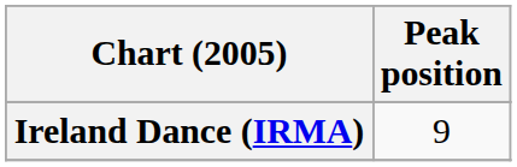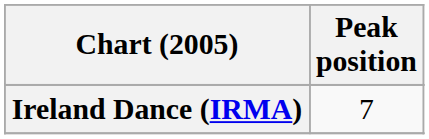 <table class="wikitable sortable plainrowheaders" style="text-align:center">
 <tr>
 <th>Chart (2005)</th>
 <th>Peak<br>position</th>
 </tr>
 <tr>
 </tr>
 <tr>
 </tr>
 <tr>
 <th scope="row">Ireland Dance (<a href='#'>IRMA</a>)</th>
-<td>9</td>
+<td>7</td>
 </tr>
 <tr>
 </tr>
 <tr>
 </tr>
 <tr>
 </tr>
 </table>
